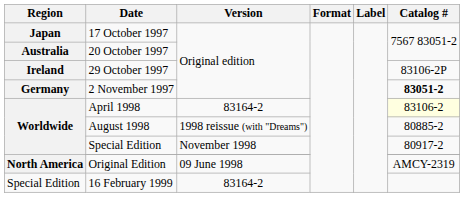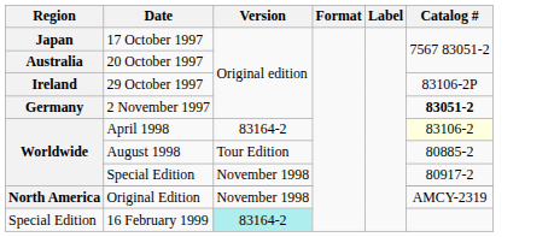 <table class="wikitable plainrowheaders">
 <tr>
 <th scope="col">Region</th>
 <th scope="col">Date</th>
 <th scope="col">Version</th>
 <th scope="col">Format</th>
 <th scope="col">Label</th>
 <th scope="col">Catalog #</th>
 </tr>
 <tr>
 <th scope="row">Japan</th>
 <td>17 October 1997</td>
 <td rowspan="4">Original edition</td>
 <td rowspan="10"></td>
 <td rowspan="10"></td>
 <td style="text-align:center;" rowspan="2">7567 83051-2</td>
 </tr>
 <tr>
 <th scope="row">Australia</th>
 <td>20 October 1997</td>
 </tr>
 <tr>
 <th scope="row">Ireland</th>
 <td>29 October 1997</td>
 <td style="text-align:center;">83106-2P</td>
 </tr>
 <tr>
 <th scope="row">Germany</th>
 <td>2 November 1997</td>
 <td style="text-align:center;"><strong>83051-2</strong></td>
 </tr>
 <tr>
 <th scope="row" rowspan="3">Worldwide</th>
 <td>April 1998</td>
 <td style="text-align:center;">83164-2</td>
 <td style="background: lightyellow; text-align:center;">83106-2</td>
 </tr>
 <tr>
 <td>August 1998</td>
-<td>1998 reissue <small>(with "Dreams")</small></td>
+<td>Tour Edition</td>
 <td style="text-align:center;">80885-2</td>
 </tr>
 <tr>
 <td>Special Edition</td>
 <td>November 1998</td>
 <td style="text-align:center;">80917-2</td>
 </tr>
 <tr>
 <th scope="row" rowspan="2">North America</th>
 </tr>
 <tr>
 <td>Original Edition</td>
-<td>09 June 1998</td>
+<td>November 1998</td>
 <td style="text-align:center;">AMCY-2319</td>
 </tr>
 <tr>
 <td>Special Edition</td>
 <td>16 February 1999</td>
-<td style="text-align:center;">83164-2</td>
+<td style="background: paleturquoise; text-align:center;">83164-2</td>
 </tr>
 </table>
